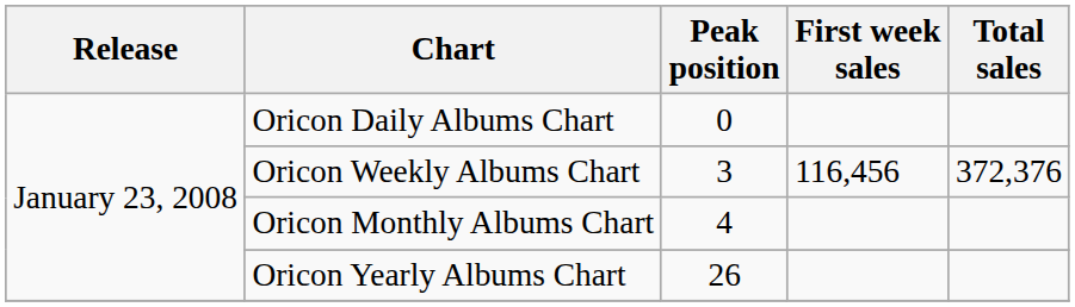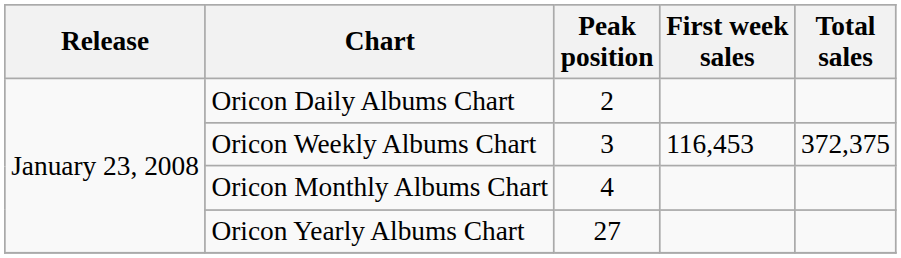 <table class="wikitable">
 <tr>
 <th>Release</th>
 <th>Chart</th>
 <th>Peak<br>position</th>
 <th>First week<br>sales</th>
 <th>Total<br>sales</th>
 </tr>
 <tr>
 <td rowspan=4>January 23, 2008</td>
 <td align="left">Oricon Daily Albums Chart</td>
-<td align="center">0</td>
+<td align="center">2</td>
 <td align="left"></td>
 <td align="left"></td>
 </tr>
 <tr>
 <td align="left">Oricon Weekly Albums Chart</td>
 <td align="center">3</td>
-<td align="left">116,456</td>
-<td align="left">372,376</td>
+<td align="left">116,453</td>
+<td align="left">372,375</td>
 </tr>
 <tr>
 <td align="left">Oricon Monthly Albums Chart</td>
 <td align="center">4</td>
 <td align="left"></td>
 <td align="left"></td>
 </tr>
 <tr>
 <td align="left">Oricon Yearly Albums Chart</td>
-<td align="center">26</td>
+<td align="center">27</td>
 <td align="left"></td>
 <td align="left"></td>
 </tr>
 <tr>
 </tr>
 </table>
